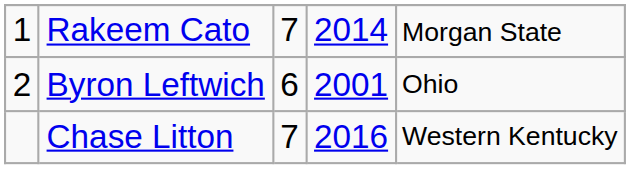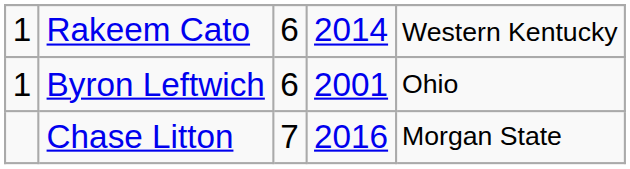 <table class="wikitable">
 <tr>
 </tr>
 <tr>
 <td>1</td>
 <td><a href='#'>Rakeem Cato</a></td>
-<td>7</td>
+<td>6</td>
 <td><a href='#'>2014</a></td>
-<td style="font-size:80%;">Morgan State</td>
+<td style="font-size:80%;">Western Kentucky</td>
 </tr>
 <tr>
-<td>2</td>
+<td>1</td>
 <td><a href='#'>Byron Leftwich</a></td>
 <td>6</td>
 <td><a href='#'>2001</a></td>
 <td style="font-size:80%;">Ohio</td>
 </tr>
 <tr>
 <td></td>
 <td><a href='#'>Chase Litton</a></td>
 <td>7</td>
 <td><a href='#'>2016</a></td>
-<td style="font-size:80%;">Western Kentucky</td>
+<td style="font-size:80%;">Morgan State</td>
 </tr>
 </table>
